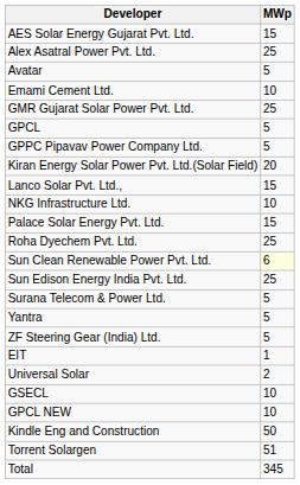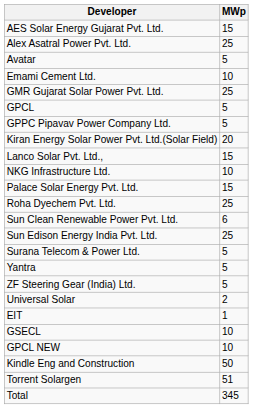 <table class="wikitable sortable collapsible collapsed">
 <tr>
 <th>Developer</th>
 <th>MWp</th>
 </tr>
 <tr>
 <td>AES Solar Energy Gujarat Pvt. Ltd.</td>
 <td>15</td>
 </tr>
 <tr>
 <td>Alex Asatral Power Pvt. Ltd.</td>
 <td>25</td>
 </tr>
 <tr>
 <td>Avatar</td>
 <td>5</td>
 </tr>
 <tr>
 <td>Emami Cement Ltd.</td>
 <td>10</td>
 </tr>
 <tr>
 <td>GMR Gujarat Solar Power Pvt. Ltd.</td>
 <td>25</td>
 </tr>
 <tr>
 <td>GPCL</td>
 <td>5</td>
 </tr>
 <tr>
 <td>GPPC Pipavav Power Company Ltd.</td>
 <td>5</td>
 </tr>
 <tr>
 <td>Kiran Energy Solar Power Pvt. Ltd.(Solar Field)</td>
 <td>20</td>
 </tr>
 <tr>
 <td>Lanco Solar Pvt. Ltd.,</td>
 <td>15</td>
 </tr>
 <tr>
 <td>NKG Infrastructure Ltd.</td>
 <td>10</td>
 </tr>
 <tr>
 <td>Palace Solar Energy Pvt. Ltd.</td>
 <td>15</td>
 </tr>
 <tr>
 <td>Roha Dyechem Pvt. Ltd.</td>
 <td>25</td>
 </tr>
 <tr>
 <td>Sun Clean Renewable Power Pvt. Ltd.</td>
-<td style="background: lightyellow;">6</td>
+<td>6</td>
 </tr>
 <tr>
 <td>Sun Edison Energy India Pvt. Ltd.</td>
 <td>25</td>
 </tr>
 <tr>
 <td>Surana Telecom & Power Ltd.</td>
 <td>5</td>
 </tr>
 <tr>
 <td>Yantra</td>
 <td>5</td>
 </tr>
 <tr>
 <td>ZF Steering Gear (India) Ltd.</td>
 <td>5</td>
 </tr>
 <tr>
+<td>Universal Solar</td>
+<td>2</td>
+</tr>
+<tr>
 <td>EIT</td>
 <td>1</td>
-</tr>
-<tr>
-<td>Universal Solar</td>
-<td>2</td>
 </tr>
 <tr>
 <td>GSECL</td>
 <td>10</td>
 </tr>
 <tr>
 <td>GPCL NEW</td>
 <td>10</td>
 </tr>
 <tr>
 <td>Kindle Eng and Construction</td>
 <td>50</td>
 </tr>
 <tr>
 <td>Torrent Solargen</td>
 <td>51</td>
 </tr>
 <tr class="sortbottom">
 <td>Total</td>
 <td>345</td>
 </tr>
 </table>
